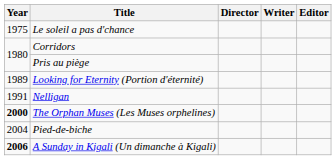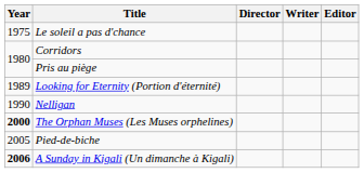 <table class="wikitable">
 <tr>
 <th>Year</th>
 <th>Title</th>
 <th>Director</th>
 <th>Writer</th>
 <th>Editor</th>
 </tr>
 <tr>
 <td>1975</td>
 <td><em>Le soleil a pas d'chance</em></td>
 <td></td>
 <td></td>
 <td></td>
 </tr>
 <tr>
 <td rowspan=2>1980</td>
 <td><em>Corridors</em></td>
 <td></td>
 <td></td>
 <td></td>
 </tr>
 <tr>
 <td><em>Pris au piège</em></td>
 <td></td>
 <td></td>
 <td></td>
 </tr>
 <tr>
 <td>1989</td>
 <td><em><a href='#'>Looking for Eternity</a> (Portion d'éternité)</em></td>
 <td></td>
 <td></td>
 <td></td>
 </tr>
 <tr>
-<td>1991</td>
+<td>1990</td>
 <td><em><a href='#'>Nelligan</a></em></td>
 <td></td>
 <td></td>
 <td></td>
 </tr>
 <tr>
 <td><strong>2000</strong></td>
 <td><em><a href='#'>The Orphan Muses</a> (Les Muses orphelines)</em></td>
 <td></td>
 <td></td>
 <td></td>
 </tr>
 <tr>
-<td>2004</td>
+<td>2005</td>
 <td><em>Pied-de-biche</em></td>
 <td></td>
 <td></td>
 <td></td>
 </tr>
 <tr>
 <td><strong>2006</strong></td>
 <td><em><a href='#'>A Sunday in Kigali</a> (Un dimanche à Kigali)</em></td>
 <td></td>
 <td></td>
 <td></td>
 </tr>
 </table>
